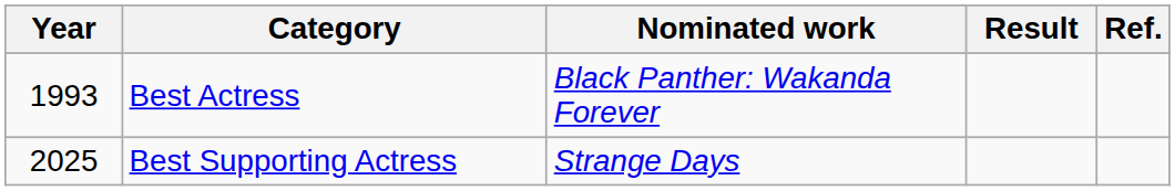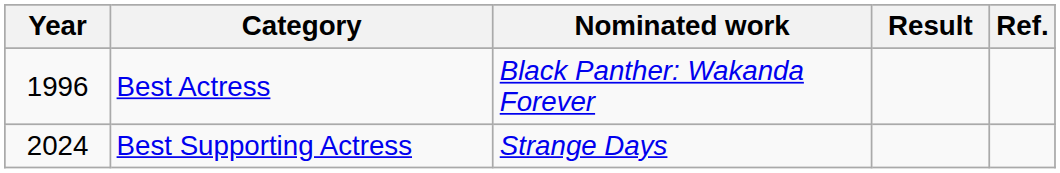 <table class=wikitable>
 <tr>
 <th scope="col" style="width:5em;">Year</th>
 <th scope="col" style="width:26em;">Category</th>
 <th scope="col" style="width:25em;">Nominated work</th>
 <th scope="col" style="width:5em;">Result</th>
 <th>Ref.</th>
 </tr>
 <tr>
-<td style="text-align:center;">1993</td>
+<td style="text-align:center;">1996</td>
 <td><a href='#'>Best Actress</a></td>
 <td><em><a href='#'>Black Panther: Wakanda Forever</a></em></td>
 <td></td>
 <td></td>
 </tr>
 <tr>
-<td style="text-align:center;">2025</td>
+<td style="text-align:center;">2024</td>
 <td><a href='#'>Best Supporting Actress</a></td>
 <td><em><a href='#'>Strange Days</a></em></td>
 <td></td>
 <td></td>
 </tr>
 </table>
